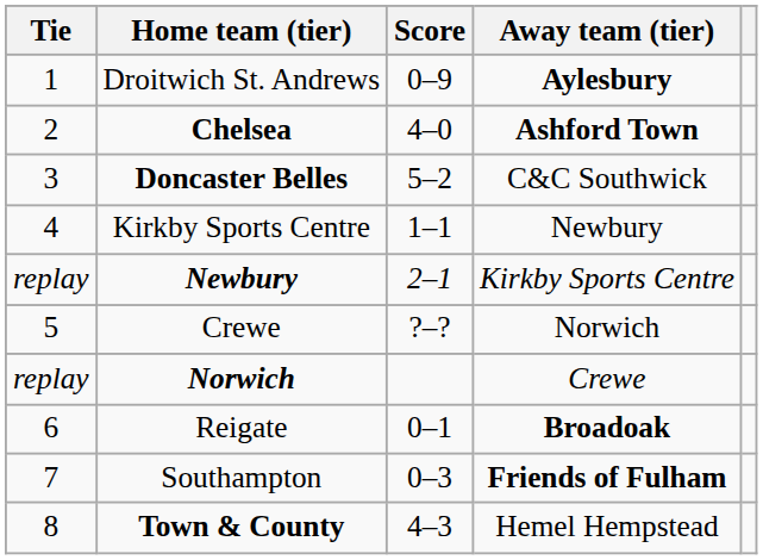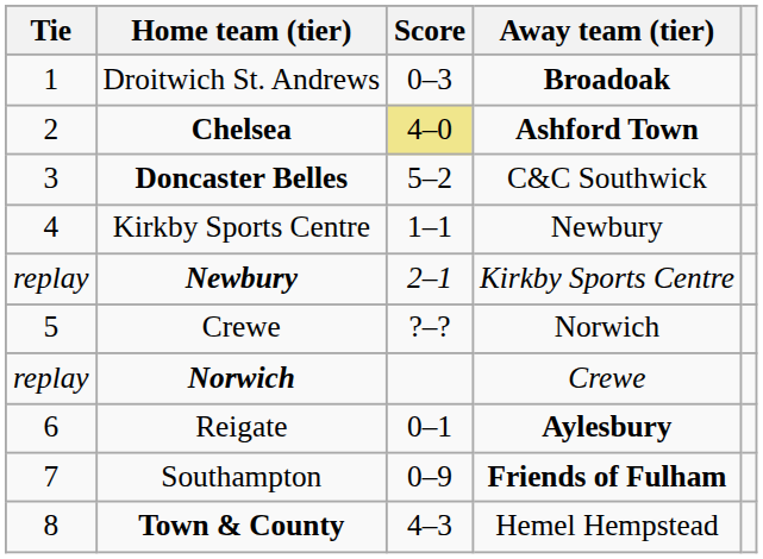 <table class="wikitable" style="text-align:center; font-size:85%">
 <tr>
 <th>Tie</th>
 <th>Home team (tier)</th>
 <th>Score</th>
 <th><strong>Away team (tier)</strong></th>
 <th></th>
 </tr>
 <tr>
 <td align="center">1</td>
 <td>Droitwich St. Andrews</td>
-<td align="center">0–9</td>
-<td><strong>Aylesbury</strong></td>
+<td align="center">0–3</td>
+<td><strong>Broadoak</strong></td>
 <td></td>
 </tr>
 <tr>
 <td align="center">2</td>
 <td><strong>Chelsea</strong></td>
-<td align="center">4–0 </td>
+<td align="center" style="background: khaki;">4–0 </td>
 <td><strong>Ashford Town</strong></td>
 <td></td>
 </tr>
 <tr>
 <td align="center">3</td>
 <td><strong>Doncaster Belles</strong></td>
 <td align="center">5–2</td>
 <td>C&C Southwick</td>
 <td></td>
 </tr>
 <tr>
 <td align="center">4</td>
 <td>Kirkby Sports Centre</td>
 <td align="center">1–1 </td>
 <td>Newbury</td>
 <td></td>
 </tr>
 <tr>
 <td align="center"><em>replay</em></td>
 <td><strong><em>Newbury</em></strong></td>
 <td align="center"><em>2–1</em></td>
 <td><em>Kirkby Sports Centre</em></td>
 <td></td>
 </tr>
 <tr>
 <td align="center">5</td>
 <td>Crewe</td>
 <td align="center">?–? </td>
 <td>Norwich</td>
 <td></td>
 </tr>
 <tr>
 <td align="center"><em>replay</em></td>
 <td><strong><em>Norwich</em></strong></td>
 <td align="center"><em></em></td>
 <td><em>Crewe</em></td>
 <td></td>
 </tr>
 <tr>
 <td align="center">6</td>
 <td>Reigate</td>
 <td align="center">0–1 </td>
-<td><strong>Broadoak</strong></td>
+<td><strong>Aylesbury</strong></td>
 <td></td>
 </tr>
 <tr>
 <td align="center">7</td>
 <td>Southampton</td>
-<td align="center">0–3</td>
+<td align="center">0–9</td>
 <td><strong>Friends of Fulham</strong></td>
 <td></td>
 </tr>
 <tr>
 <td align="center">8</td>
 <td><strong>Town & County</strong></td>
 <td align="center">4–3</td>
 <td>Hemel Hempstead</td>
 <td></td>
 </tr>
 </table>
